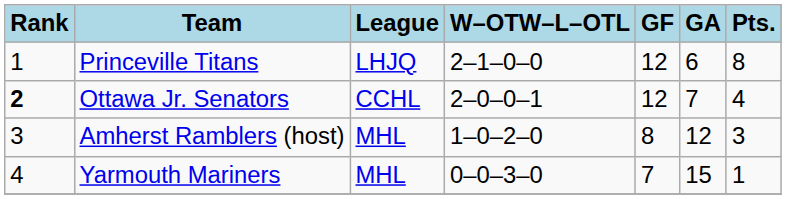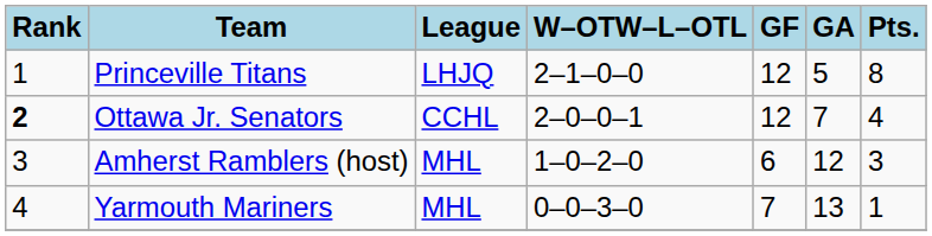 <table class="wikitable">
 <tr>
 <th style="background:lightblue;">Rank</th>
 <th style="background:lightblue;">Team</th>
 <th style="background:lightblue;">League</th>
 <th style="background:lightblue;">W–OTW–L–OTL</th>
 <th style="background:lightblue;">GF</th>
 <th style="background:lightblue;">GA</th>
 <th style="background:lightblue;">Pts.</th>
 </tr>
 <tr>
 <td>1</td>
 <td><a href='#'>Princeville Titans</a></td>
 <td><a href='#'>LHJQ</a></td>
 <td>2–1–0–0</td>
 <td>12</td>
-<td>6</td>
+<td>5</td>
 <td>8</td>
 </tr>
 <tr>
 <td><strong>2</strong></td>
 <td><a href='#'>Ottawa Jr. Senators</a></td>
 <td><a href='#'>CCHL</a></td>
 <td>2–0–0–1</td>
 <td>12</td>
 <td>7</td>
 <td>4</td>
 </tr>
 <tr>
 <td>3</td>
 <td><a href='#'>Amherst Ramblers</a> (host)</td>
 <td><a href='#'>MHL</a></td>
 <td>1–0–2–0</td>
-<td>8</td>
+<td>6</td>
 <td>12</td>
 <td>3</td>
 </tr>
 <tr>
 <td>4</td>
 <td><a href='#'>Yarmouth Mariners</a></td>
 <td><a href='#'>MHL</a></td>
 <td>0–0–3–0</td>
 <td>7</td>
-<td>15</td>
+<td>13</td>
 <td>1</td>
 </tr>
 <tr>
 </tr>
 </table>
